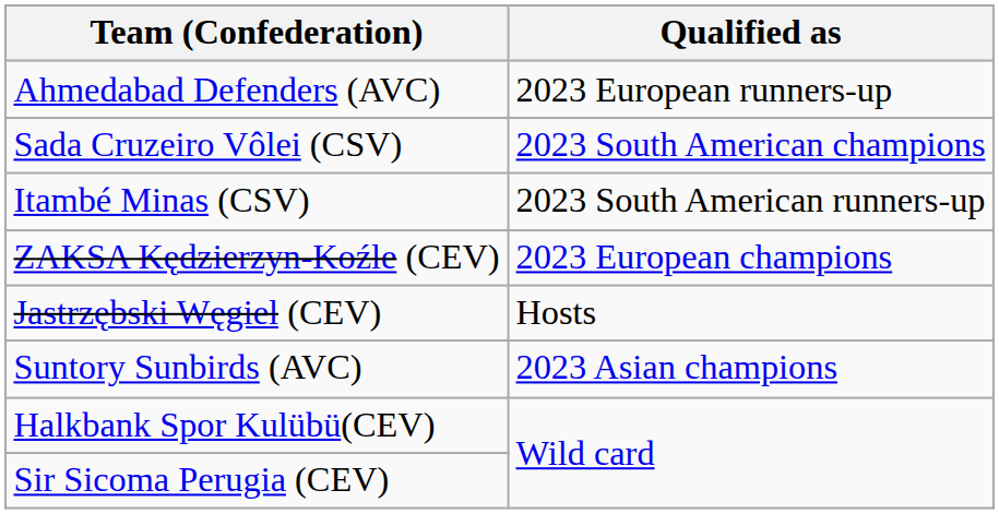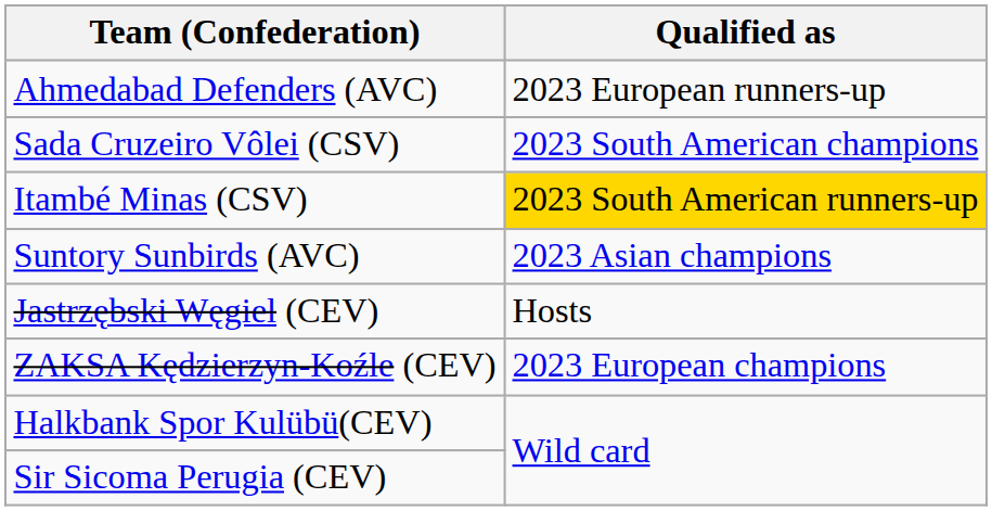 <table class="wikitable">
 <tr>
 <th>Team (Confederation)</th>
 <th>Qualified as</th>
 </tr>
 <tr>
 <td> <a href='#'>Ahmedabad Defenders</a> (AVC)</td>
 <td>2023 European runners-up</td>
 </tr>
 <tr>
 <td> <a href='#'>Sada Cruzeiro Vôlei</a> (CSV)</td>
 <td><a href='#'>2023 South American champions</a></td>
 </tr>
 <tr>
 <td> <a href='#'>Itambé Minas</a> (CSV)</td>
-<td>2023 South American runners-up</td>
+<td style="background: gold;">2023 South American runners-up</td>
 </tr>
 <tr>
-<td> <s><a href='#'>ZAKSA Kędzierzyn-Koźle</a></s> (CEV)</td>
-<td><a href='#'>2023 European champions</a></td>
+<td> <a href='#'>Suntory Sunbirds</a> (AVC)</td>
+<td><a href='#'>2023 Asian champions</a></td>
 </tr>
 <tr>
 <td> <s><a href='#'>Jastrzębski Węgiel</a></s> (CEV)</td>
 <td>Hosts</td>
 </tr>
 <tr>
-<td> <a href='#'>Suntory Sunbirds</a> (AVC)</td>
-<td><a href='#'>2023 Asian champions</a></td>
+<td> <s><a href='#'>ZAKSA Kędzierzyn-Koźle</a></s> (CEV)</td>
+<td><a href='#'>2023 European champions</a></td>
 </tr>
 <tr>
 <td> <a href='#'>Halkbank Spor Kulübü</a>(CEV)</td>
 <td rowspan="2"><a href='#'>Wild card</a></td>
 </tr>
 <tr>
 <td> <a href='#'>Sir Sicoma Perugia</a> (CEV)</td>
 </tr>
 </table>
